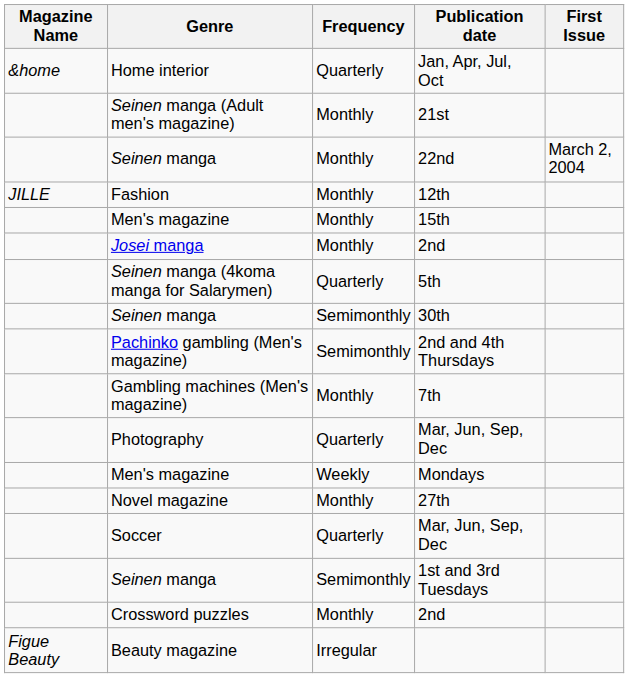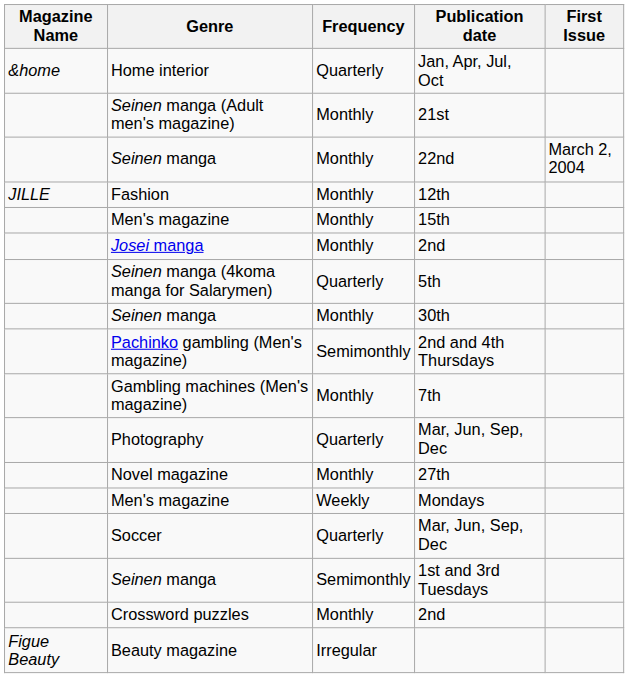 <table class="wikitable sortable">
 <tr>
 <th>Magazine Name</th>
 <th>Genre</th>
 <th>Frequency</th>
 <th>Publication date</th>
 <th>First Issue</th>
 </tr>
 <tr>
 <td><em>&home</em></td>
 <td>Home interior</td>
 <td>Quarterly</td>
 <td>Jan, Apr, Jul, Oct</td>
 <td></td>
 </tr>
 <tr>
 <td></td>
 <td><em>Seinen</em> manga (Adult men's magazine)</td>
 <td>Monthly</td>
 <td>21st</td>
 <td></td>
 </tr>
 <tr>
 <td></td>
 <td><em>Seinen</em> manga</td>
 <td>Monthly</td>
 <td>22nd</td>
 <td>March 2, 2004</td>
 </tr>
 <tr>
 <td><em>JILLE</em></td>
 <td>Fashion</td>
 <td>Monthly</td>
 <td>12th</td>
 <td></td>
 </tr>
 <tr>
 <td></td>
 <td>Men's magazine</td>
 <td>Monthly</td>
 <td>15th</td>
 <td></td>
 </tr>
 <tr>
 <td></td>
 <td><a href='#'><em>Josei</em> manga</a></td>
 <td>Monthly</td>
 <td>2nd</td>
 <td></td>
 </tr>
 <tr>
 <td></td>
 <td><em>Seinen</em> manga (4koma manga for Salarymen)</td>
 <td>Quarterly</td>
 <td>5th</td>
 <td></td>
 </tr>
 <tr>
 <td></td>
 <td><em>Seinen</em> manga</td>
-<td>Semimonthly</td>
+<td>Monthly</td>
 <td>30th</td>
 <td></td>
 </tr>
 <tr>
 <td></td>
 <td><a href='#'>Pachinko</a> gambling (Men's magazine)</td>
 <td>Semimonthly</td>
 <td>2nd and 4th Thursdays</td>
 <td></td>
 </tr>
 <tr>
 <td></td>
 <td>Gambling machines (Men's magazine)</td>
 <td>Monthly</td>
 <td>7th</td>
 <td></td>
 </tr>
 <tr>
 <td></td>
 <td>Photography</td>
 <td>Quarterly</td>
 <td>Mar, Jun, Sep, Dec</td>
 <td></td>
 </tr>
 <tr>
 <td></td>
-<td>Men's magazine</td>
-<td>Weekly</td>
-<td>Mondays</td>
+<td>Novel magazine</td>
+<td>Monthly</td>
+<td>27th</td>
 <td></td>
 </tr>
 <tr>
 <td></td>
-<td>Novel magazine</td>
-<td>Monthly</td>
-<td>27th</td>
+<td>Men's magazine</td>
+<td>Weekly</td>
+<td>Mondays</td>
 <td></td>
 </tr>
 <tr>
 <td></td>
 <td>Soccer</td>
 <td>Quarterly</td>
 <td>Mar, Jun, Sep, Dec</td>
 <td></td>
 </tr>
 <tr>
 <td></td>
 <td><em>Seinen</em> manga</td>
 <td>Semimonthly</td>
 <td>1st and 3rd Tuesdays</td>
 <td></td>
 </tr>
 <tr>
 <td></td>
 <td>Crossword puzzles</td>
 <td>Monthly</td>
 <td>2nd</td>
 <td></td>
 </tr>
 <tr>
 <td><em>Figue Beauty</em></td>
 <td>Beauty magazine</td>
 <td>Irregular</td>
 <td></td>
 <td></td>
 </tr>
 </table>
